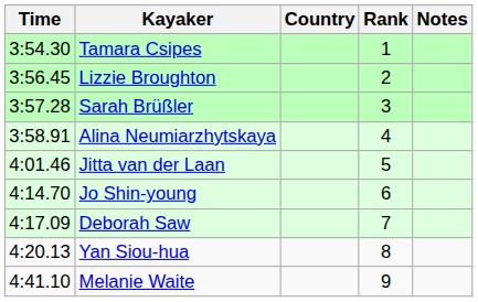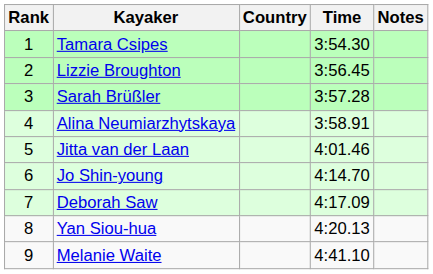 <table class="wikitable" style="text-align:center">
 <tr>
-<th>Time</th>
+<th>Rank</th>
 <th>Kayaker</th>
 <th>Country</th>
-<th>Rank</th>
+<th>Time</th>
 <th>Notes</th>
 </tr>
 <tr bgcolor=bbffbb>
-<td>3:54.30</td>
+<td>1</td>
 <td align="left"><a href='#'>Tamara Csipes</a></td>
 <td align="left"></td>
-<td>1</td>
+<td>3:54.30</td>
 <td></td>
 </tr>
 <tr bgcolor=bbffbb>
-<td>3:56.45</td>
+<td>2</td>
 <td align="left"><a href='#'>Lizzie Broughton</a></td>
 <td align="left"></td>
-<td>2</td>
+<td>3:56.45</td>
 <td></td>
 </tr>
 <tr bgcolor=bbffbb>
-<td>3:57.28</td>
+<td>3</td>
 <td align="left"><a href='#'>Sarah Brüßler</a></td>
 <td align="left"></td>
-<td>3</td>
+<td>3:57.28</td>
 <td></td>
 </tr>
 <tr bgcolor=ddffdd>
-<td>3:58.91</td>
+<td>4</td>
 <td align="left"><a href='#'>Alina Neumiarzhytskaya</a></td>
 <td align="left"></td>
-<td>4</td>
+<td>3:58.91</td>
 <td></td>
 </tr>
 <tr bgcolor=ddffdd>
-<td>4:01.46</td>
+<td>5</td>
 <td align="left"><a href='#'>Jitta van der Laan</a></td>
 <td align="left"></td>
-<td>5</td>
+<td>4:01.46</td>
 <td></td>
 </tr>
 <tr bgcolor=ddffdd>
-<td>4:14.70</td>
+<td>6</td>
 <td align="left"><a href='#'>Jo Shin-young</a></td>
 <td align="left"></td>
-<td>6</td>
+<td>4:14.70</td>
 <td></td>
 </tr>
 <tr bgcolor=ddffdd>
-<td>4:17.09</td>
+<td>7</td>
 <td align="left"><a href='#'>Deborah Saw</a></td>
 <td align="left"></td>
-<td>7</td>
+<td>4:17.09</td>
 <td></td>
 </tr>
 <tr>
-<td>4:20.13</td>
+<td>8</td>
 <td align="left"><a href='#'>Yan Siou-hua</a></td>
 <td align="left"></td>
-<td>8</td>
+<td>4:20.13</td>
 <td></td>
 </tr>
 <tr>
-<td>4:41.10</td>
+<td>9</td>
 <td align="left"><a href='#'>Melanie Waite</a></td>
 <td align="left"></td>
-<td>9</td>
+<td>4:41.10</td>
 <td></td>
 </tr>
 </table>
